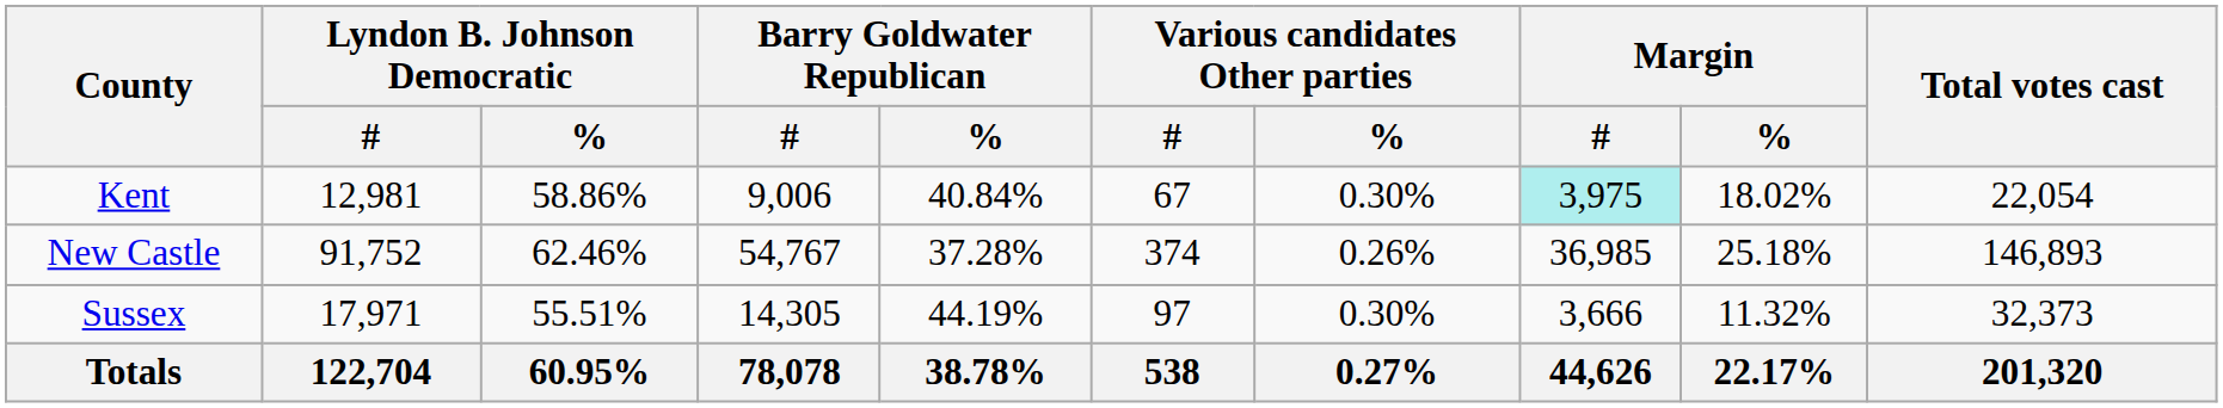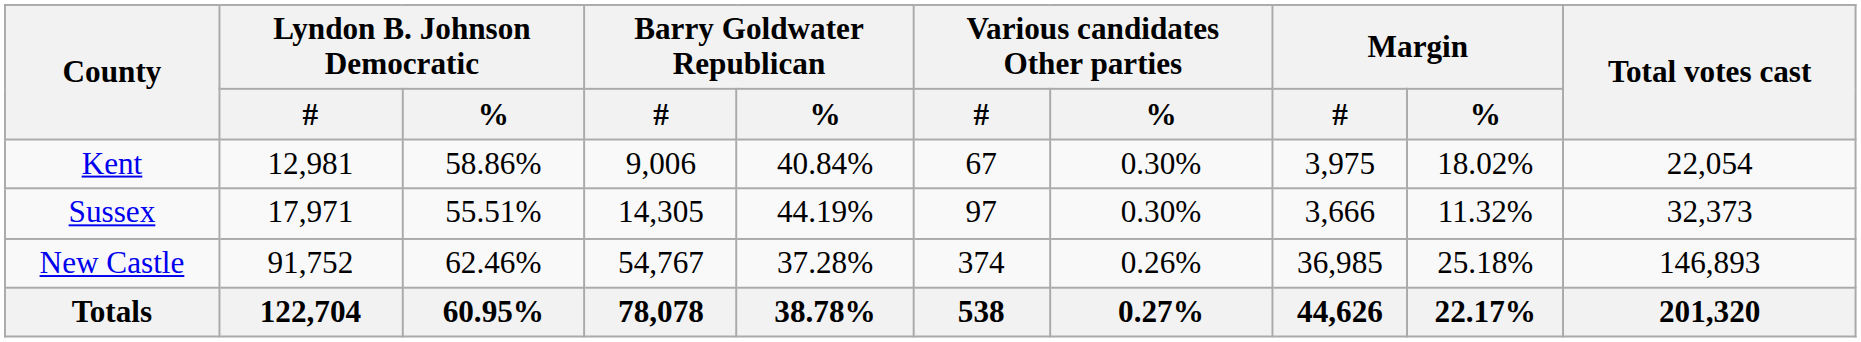 <table width="60%"  class="wikitable sortable" style="text-align:center">
 <tr>
 <th style="text-align:center;" rowspan="2">County</th>
 <th style="text-align:center;" colspan="2">Lyndon B. Johnson<br>Democratic</th>
 <th style="text-align:center;" colspan="2">Barry Goldwater<br>Republican</th>
 <th style="text-align:center;" colspan="2">Various candidates<br>Other parties</th>
 <th style="text-align:center;" colspan="2">Margin</th>
 <th style="text-align:center;" rowspan="2">Total votes cast</th>
 </tr>
 <tr>
 <th style="text-align:center;" data-sort-type="number">#</th>
 <th style="text-align:center;" data-sort-type="number">%</th>
 <th style="text-align:center;" data-sort-type="number">#</th>
 <th style="text-align:center;" data-sort-type="number">%</th>
 <th style="text-align:center;" data-sort-type="number">#</th>
 <th style="text-align:center;" data-sort-type="number">%</th>
 <th style="text-align:center;" data-sort-type="number">#</th>
 <th style="text-align:center;" data-sort-type="number">%</th>
 </tr>
 <tr style="text-align:center;">
 <td><a href='#'>Kent</a></td>
 <td>12,981</td>
 <td>58.86%</td>
 <td>9,006</td>
 <td>40.84%</td>
 <td>67</td>
 <td>0.30%</td>
-<td style="background: paleturquoise;">3,975</td>
+<td>3,975</td>
 <td>18.02%</td>
 <td>22,054</td>
+</tr>
+<tr style="text-align:center;">
+<td><a href='#'>Sussex</a></td>
+<td>17,971</td>
+<td>55.51%</td>
+<td>14,305</td>
+<td>44.19%</td>
+<td>97</td>
+<td>0.30%</td>
+<td>3,666</td>
+<td>11.32%</td>
+<td>32,373</td>
 </tr>
 <tr style="text-align:center;">
 <td><a href='#'>New Castle</a></td>
 <td>91,752</td>
 <td>62.46%</td>
 <td>54,767</td>
 <td>37.28%</td>
 <td>374</td>
 <td>0.26%</td>
 <td>36,985</td>
 <td>25.18%</td>
 <td>146,893</td>
-</tr>
-<tr style="text-align:center;">
-<td><a href='#'>Sussex</a></td>
-<td>17,971</td>
-<td>55.51%</td>
-<td>14,305</td>
-<td>44.19%</td>
-<td>97</td>
-<td>0.30%</td>
-<td>3,666</td>
-<td>11.32%</td>
-<td>32,373</td>
 </tr>
 <tr>
 <th>Totals</th>
 <th>122,704</th>
 <th>60.95%</th>
 <th>78,078</th>
 <th>38.78%</th>
 <th>538</th>
 <th>0.27%</th>
 <th>44,626</th>
 <th>22.17%</th>
 <th>201,320</th>
 </tr>
 </table>
